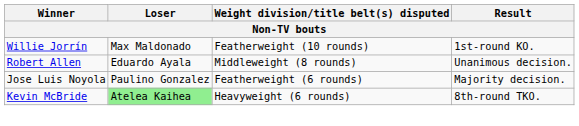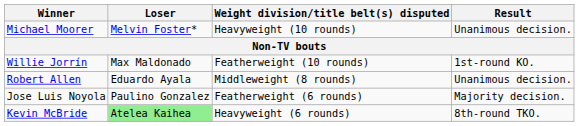 <table class=wikitable>
 <tr>
 <th>Winner</th>
 <th>Loser</th>
 <th>Weight division/title belt(s) disputed</th>
 <th>Result</th>
+</tr>
+<tr>
+<td> <a href='#'>Michael Moorer</a></td>
+<td> <a href='#'>Melvin Foster</a>*</td>
+<td>Heavyweight (10 rounds)</td>
+<td>Unanimous decision.</td>
 </tr>
 <tr>
 <th colspan=4>Non-TV bouts</th>
 </tr>
 <tr>
 <td> <a href='#'>Willie Jorrín</a></td>
 <td> Max Maldonado</td>
 <td>Featherweight (10 rounds)</td>
 <td>1st-round KO.</td>
 </tr>
 <tr>
 <td> <a href='#'>Robert Allen</a></td>
 <td> Eduardo Ayala</td>
 <td>Middleweight (8 rounds)</td>
 <td>Unanimous decision.</td>
 </tr>
 <tr>
 <td> Jose Luis Noyola</td>
 <td> Paulino Gonzalez</td>
 <td>Featherweight (6 rounds)</td>
 <td>Majority decision.</td>
 </tr>
 <tr>
 <td> <a href='#'>Kevin McBride</a></td>
 <td style="background: lightgreen;"> Atelea Kaihea</td>
 <td>Heavyweight (6 rounds)</td>
 <td>8th-round TKO.</td>
 </tr>
 </table>
